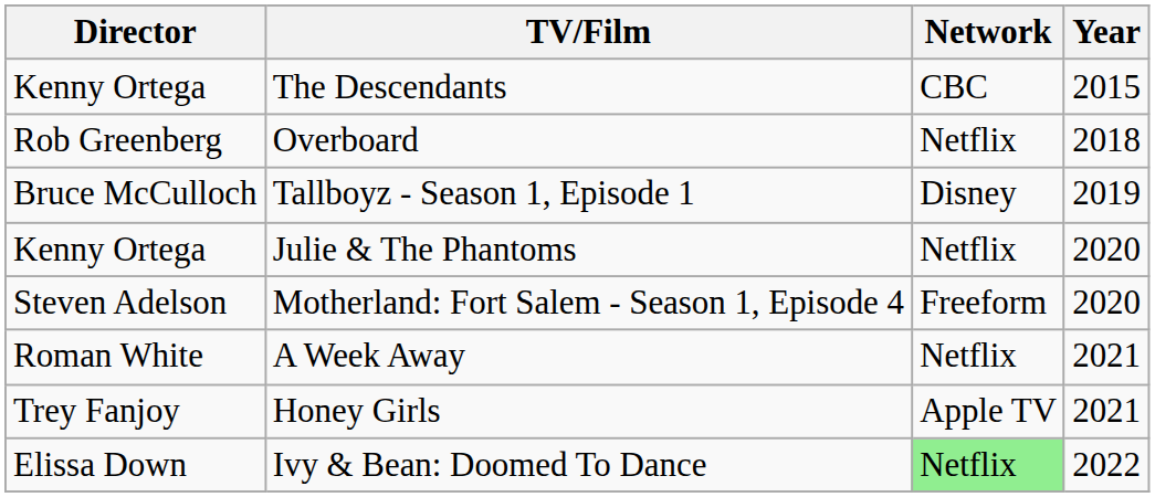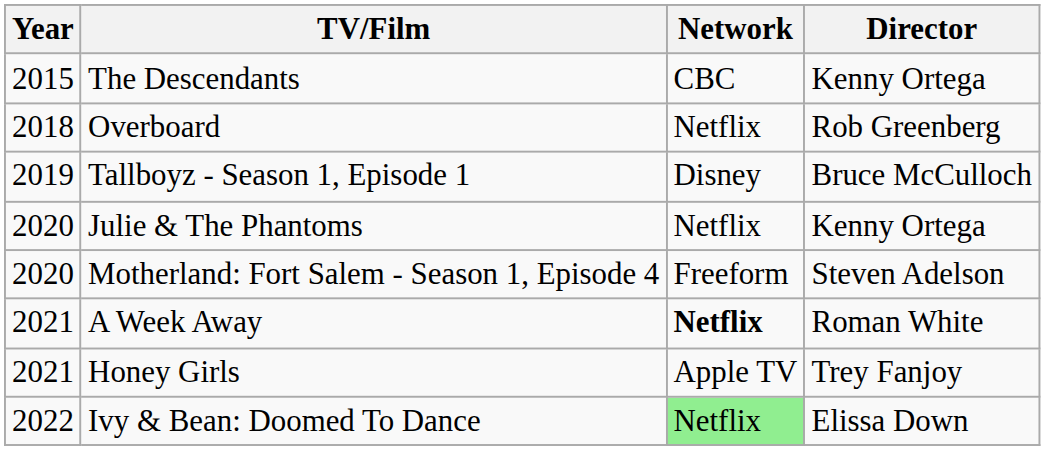 <table class="wikitable">
 <tr>
-<th>Director</th>
+<th>Year</th>
 <th>TV/Film</th>
 <th>Network</th>
-<th>Year</th>
+<th>Director</th>
 </tr>
 <tr>
-<td>Kenny Ortega</td>
+<td>2015</td>
 <td>The  Descendants</td>
 <td>CBC</td>
-<td>2015</td>
+<td>Kenny Ortega</td>
 </tr>
 <tr>
-<td>Rob Greenberg</td>
+<td>2018</td>
 <td>Overboard</td>
 <td>Netflix</td>
-<td>2018</td>
+<td>Rob Greenberg</td>
 </tr>
 <tr>
-<td>Bruce  McCulloch</td>
+<td>2019</td>
 <td>Tallboyz -  Season 1, Episode 1</td>
 <td>Disney</td>
-<td>2019</td>
+<td>Bruce  McCulloch</td>
 </tr>
 <tr>
-<td>Kenny Ortega</td>
+<td>2020</td>
 <td>Julie &  The Phantoms</td>
 <td>Netflix</td>
-<td>2020</td>
+<td>Kenny Ortega</td>
 </tr>
 <tr>
-<td>Steven Adelson</td>
+<td>2020</td>
 <td>Motherland:  Fort Salem - Season 1, Episode 4</td>
 <td>Freeform</td>
-<td>2020</td>
+<td>Steven Adelson</td>
 </tr>
 <tr>
+<td>2021</td>
+<td>A Week Away</td>
+<td><strong>Netflix</strong></td>
 <td>Roman White</td>
-<td>A Week Away</td>
-<td>Netflix</td>
-<td>2021</td>
 </tr>
 <tr>
-<td>Trey Fanjoy</td>
+<td>2021</td>
 <td>Honey Girls</td>
 <td>Apple TV</td>
-<td>2021</td>
+<td>Trey Fanjoy</td>
 </tr>
 <tr>
-<td>Elissa Down</td>
+<td>2022</td>
 <td>Ivy &  Bean: Doomed To Dance</td>
 <td style="background: lightgreen;">Netflix</td>
-<td>2022</td>
+<td>Elissa Down</td>
 </tr>
 </table>
